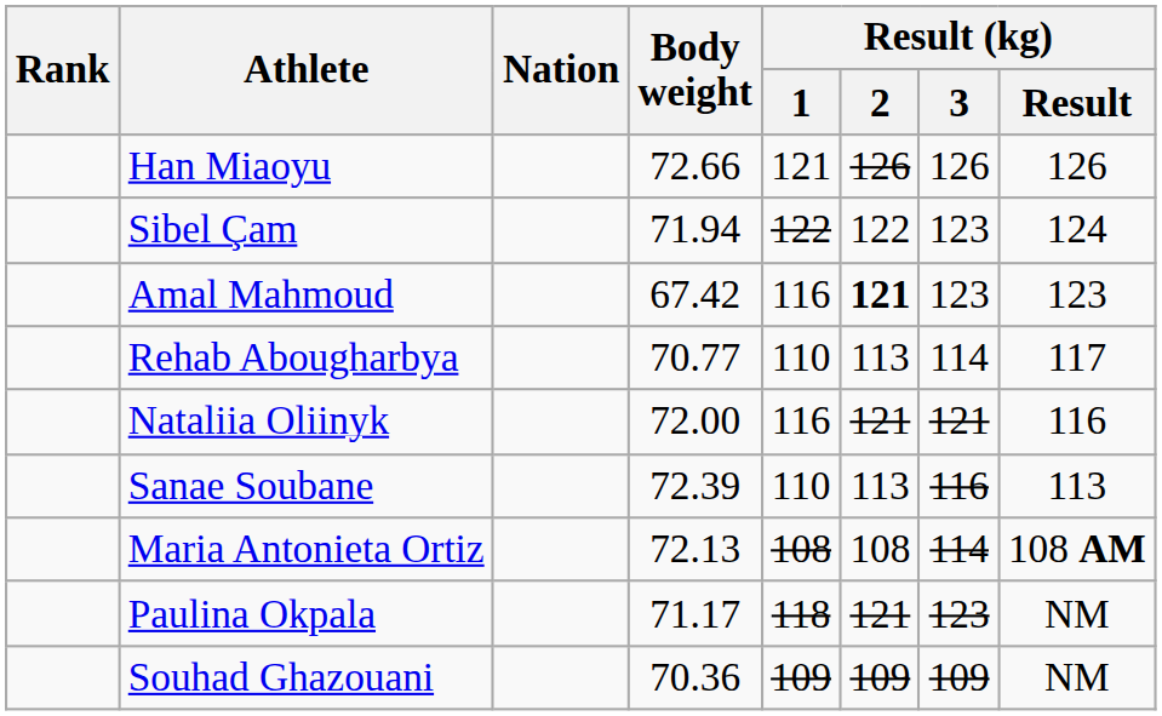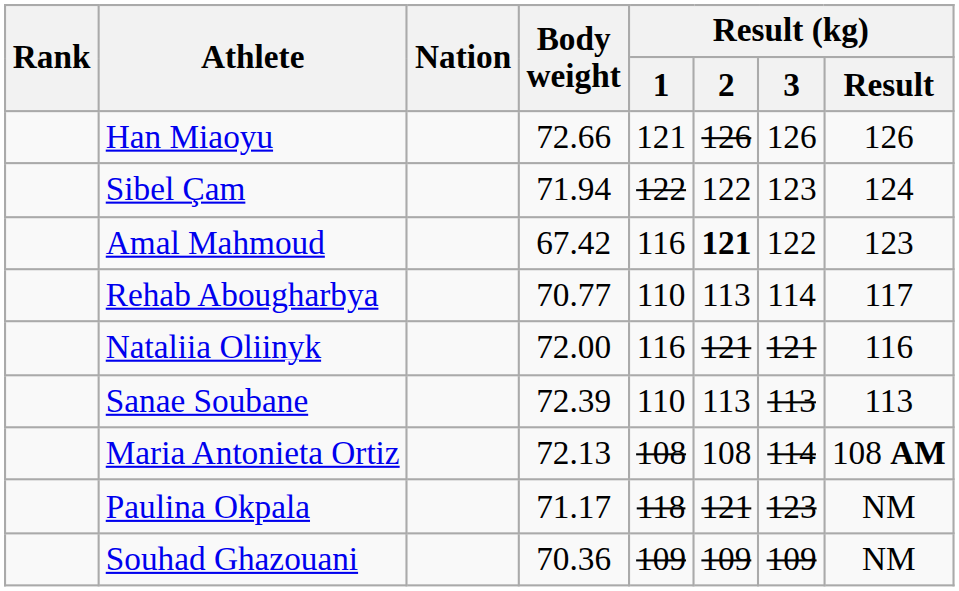 <table class="wikitable sortable" style="text-align:center;">
 <tr>
 <th rowspan=2>Rank</th>
 <th rowspan=2>Athlete</th>
 <th rowspan=2>Nation</th>
 <th rowspan=2>Body<br>weight</th>
 <th colspan=4>Result (kg)</th>
 </tr>
 <tr>
 <th>1</th>
 <th>2</th>
 <th>3</th>
 <th>Result</th>
 </tr>
 <tr>
 <td></td>
 <td align=left><a href='#'>Han Miaoyu</a></td>
 <td align=left></td>
 <td>72.66</td>
 <td>121</td>
 <td><s>126</s></td>
 <td>126</td>
 <td>126</td>
 </tr>
 <tr>
 <td></td>
 <td align=left><a href='#'>Sibel Çam</a></td>
 <td align=left></td>
 <td>71.94</td>
 <td><s>122</s></td>
 <td>122</td>
 <td>123</td>
 <td>124</td>
 </tr>
 <tr>
 <td></td>
 <td align=left><a href='#'>Amal Mahmoud</a></td>
 <td align=left></td>
 <td>67.42</td>
 <td>116</td>
 <td><strong>121</strong></td>
-<td>123</td>
+<td>122</td>
 <td>123</td>
 </tr>
 <tr>
 <td></td>
 <td align=left><a href='#'>Rehab Abougharbya</a></td>
 <td align=left></td>
 <td>70.77</td>
 <td>110</td>
 <td>113</td>
 <td>114</td>
 <td>117</td>
 </tr>
 <tr>
 <td></td>
 <td align=left><a href='#'>Nataliia Oliinyk</a></td>
 <td align=left></td>
 <td>72.00</td>
 <td>116</td>
 <td><s>121</s></td>
 <td><s>121</s></td>
 <td>116</td>
 </tr>
 <tr>
 <td></td>
 <td align=left><a href='#'>Sanae Soubane</a></td>
 <td align=left></td>
 <td>72.39</td>
 <td>110</td>
 <td>113</td>
-<td><s>116</s></td>
+<td><s>113</s></td>
 <td>113</td>
 </tr>
 <tr>
 <td></td>
 <td align=left><a href='#'>Maria Antonieta Ortiz</a></td>
 <td align=left></td>
 <td>72.13</td>
 <td><s>108</s></td>
 <td>108</td>
 <td><s>114</s></td>
 <td>108 <strong>AM</strong></td>
 </tr>
 <tr>
 <td></td>
 <td align=left><a href='#'>Paulina Okpala</a></td>
 <td align=left></td>
 <td>71.17</td>
 <td><s>118</s></td>
 <td><s>121</s></td>
 <td><s>123</s></td>
 <td>NM</td>
 </tr>
 <tr>
 <td></td>
 <td align=left><a href='#'>Souhad Ghazouani</a></td>
 <td align=left></td>
 <td>70.36</td>
 <td><s>109</s></td>
 <td><s>109</s></td>
 <td><s>109</s></td>
 <td>NM</td>
 </tr>
 </table>
